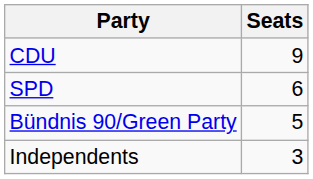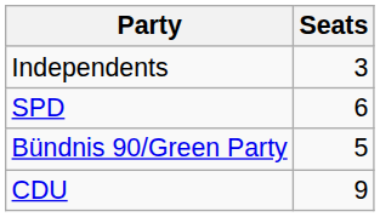 <table class="wikitable">
 <tr>
 <th>Party</th>
 <th>Seats</th>
 </tr>
 <tr>
-<td align="left"><a href='#'>CDU</a></td>
-<td align="right">9</td>
+<td align="left">Independents</td>
+<td align="right">3</td>
 </tr>
 <tr>
 <td align="left"><a href='#'>SPD</a></td>
 <td align="right">6</td>
 </tr>
 <tr>
 <td align="left"><a href='#'>Bündnis 90/Green Party</a></td>
 <td align="right">5</td>
 </tr>
 <tr>
-<td align="left">Independents</td>
-<td align="right">3</td>
+<td align="left"><a href='#'>CDU</a></td>
+<td align="right">9</td>
 </tr>
 </table>
